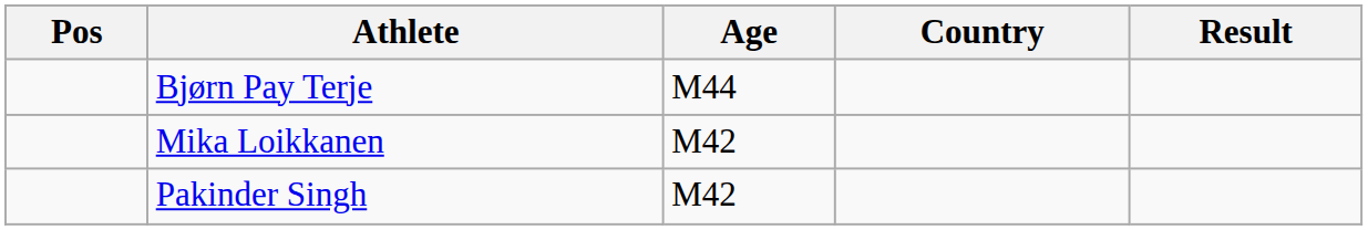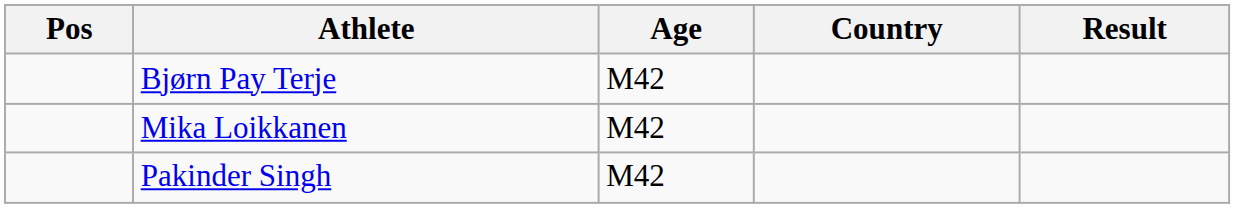 <table class="wikitable"  style="text-align:center; width:50%;">
 <tr>
 <th>Pos</th>
 <th>Athlete</th>
 <th>Age</th>
 <th>Country</th>
 <th>Result</th>
 </tr>
 <tr>
 <td align=center></td>
 <td align=left><a href='#'>Bjørn Pay Terje</a></td>
-<td align=left>M44</td>
+<td align=left>M42</td>
 <td align=left></td>
 <td></td>
 </tr>
 <tr>
 <td align=center></td>
 <td align=left><a href='#'>Mika Loikkanen</a></td>
 <td align=left>M42</td>
 <td align=left></td>
 <td></td>
 </tr>
 <tr>
 <td align=center></td>
 <td align=left><a href='#'>Pakinder Singh</a></td>
 <td align=left>M42</td>
 <td align=left></td>
 <td></td>
 </tr>
 </table>
